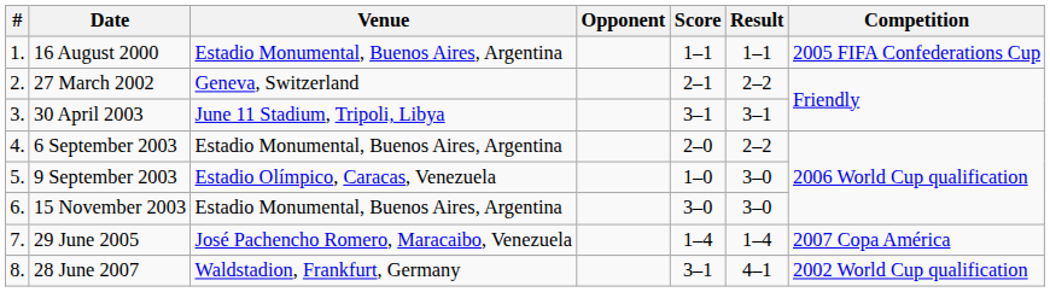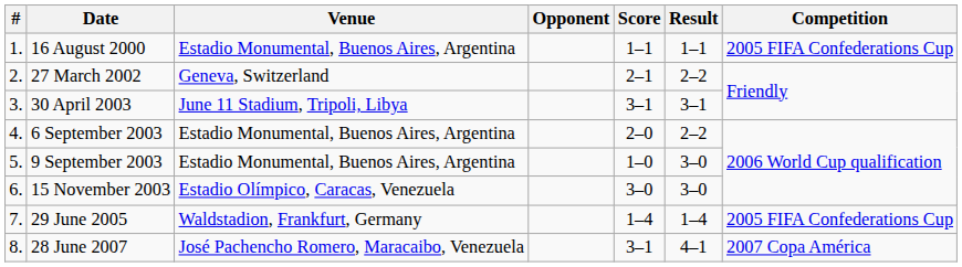 <table class="wikitable">
 <tr>
 <th>#</th>
 <th>Date</th>
 <th>Venue</th>
 <th>Opponent</th>
 <th>Score</th>
 <th>Result</th>
 <th>Competition</th>
 </tr>
 <tr>
 <td>1.</td>
 <td>16 August 2000</td>
 <td><a href='#'>Estadio Monumental</a>, <a href='#'>Buenos Aires</a>, Argentina</td>
 <td></td>
 <td style="text-align:center;">1–1</td>
 <td style="text-align:center;">1–1</td>
 <td><a href='#'>2005 FIFA Confederations Cup</a></td>
 </tr>
 <tr>
 <td>2.</td>
 <td>27 March 2002</td>
 <td><a href='#'>Geneva</a>, Switzerland</td>
 <td></td>
 <td style="text-align:center;">2–1</td>
 <td style="text-align:center;">2–2</td>
 <td rowspan="2"><a href='#'>Friendly</a></td>
 </tr>
 <tr>
 <td>3.</td>
 <td>30 April 2003</td>
 <td><a href='#'>June 11 Stadium</a>, <a href='#'>Tripoli, Libya</a></td>
 <td></td>
 <td style="text-align:center;">3–1</td>
 <td style="text-align:center;">3–1</td>
 </tr>
 <tr>
 <td>4.</td>
 <td>6 September 2003</td>
 <td>Estadio Monumental, Buenos Aires, Argentina</td>
 <td></td>
 <td style="text-align:center;">2–0</td>
 <td style="text-align:center;">2–2</td>
 <td rowspan="3"><a href='#'>2006 World Cup qualification</a></td>
 </tr>
 <tr>
 <td>5.</td>
 <td>9 September 2003</td>
-<td><a href='#'>Estadio Olímpico</a>, <a href='#'>Caracas</a>, Venezuela</td>
+<td>Estadio Monumental, Buenos Aires, Argentina</td>
 <td></td>
 <td style="text-align:center;">1–0</td>
 <td style="text-align:center;">3–0</td>
 </tr>
 <tr>
 <td>6.</td>
 <td>15 November 2003</td>
-<td>Estadio Monumental, Buenos Aires, Argentina</td>
+<td><a href='#'>Estadio Olímpico</a>, <a href='#'>Caracas</a>, Venezuela</td>
 <td></td>
 <td style="text-align:center;">3–0</td>
 <td style="text-align:center;">3–0</td>
 </tr>
 <tr>
 <td>7.</td>
 <td>29 June 2005</td>
-<td><a href='#'>José Pachencho Romero</a>, <a href='#'>Maracaibo</a>, Venezuela</td>
+<td><a href='#'>Waldstadion</a>, <a href='#'>Frankfurt</a>, Germany</td>
 <td></td>
 <td style="text-align:center;">1–4</td>
 <td style="text-align:center;">1–4</td>
-<td><a href='#'>2007 Copa América</a></td>
+<td><a href='#'>2005 FIFA Confederations Cup</a></td>
 </tr>
 <tr>
 <td>8.</td>
 <td>28 June 2007</td>
-<td><a href='#'>Waldstadion</a>, <a href='#'>Frankfurt</a>, Germany</td>
+<td><a href='#'>José Pachencho Romero</a>, <a href='#'>Maracaibo</a>, Venezuela</td>
 <td></td>
 <td style="text-align:center;">3–1</td>
 <td style="text-align:center;">4–1</td>
-<td><a href='#'>2002 World Cup qualification</a></td>
+<td><a href='#'>2007 Copa América</a></td>
 </tr>
 </table>
